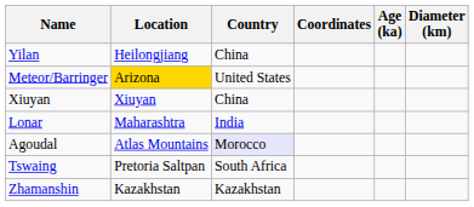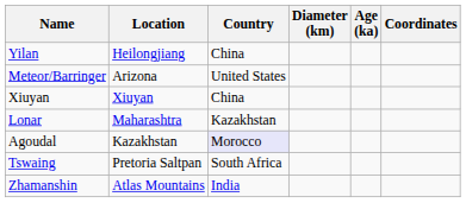 <table class="wikitable sortable">
 <tr>
 <th>Name</th>
 <th>Location</th>
 <th>Country</th>
+<th>Diameter<br>(km)</th>
+<th>Age<br>(ka)</th>
 <th>Coordinates</th>
-<th>Age<br>(ka)</th>
-<th>Diameter<br>(km)</th>
 </tr>
 <tr>
 <td><a href='#'>Yilan</a></td>
 <td><a href='#'>Heilongjiang</a></td>
 <td>China</td>
-<td style="text-align:right"></td>
 <td></td>
 <td></td>
+<td style="text-align:right"></td>
 </tr>
 <tr>
 <td><a href='#'>Meteor/Barringer</a></td>
-<td style="background: gold;">Arizona</td>
+<td>Arizona</td>
 <td>United States</td>
-<td style="text-align:right"></td>
 <td></td>
 <td></td>
+<td style="text-align:right"></td>
 </tr>
 <tr>
 <td>Xiuyan</td>
 <td><a href='#'>Xiuyan</a></td>
 <td>China</td>
-<td style="text-align:right"></td>
 <td></td>
 <td></td>
+<td style="text-align:right"></td>
 </tr>
 <tr>
 <td><a href='#'>Lonar</a></td>
 <td><a href='#'>Maharashtra</a></td>
-<td><a href='#'>India</a></td>
-<td style="text-align:right"></td>
+<td>Kazakhstan</td>
 <td></td>
 <td></td>
+<td style="text-align:right"></td>
 </tr>
 <tr>
 <td>Agoudal</td>
-<td><a href='#'>Atlas Mountains</a></td>
+<td>Kazakhstan</td>
 <td style="background: lavender;">Morocco</td>
-<td style="text-align:right"></td>
 <td></td>
 <td></td>
+<td style="text-align:right"></td>
 </tr>
 <tr>
 <td><a href='#'>Tswaing</a></td>
 <td>Pretoria Saltpan</td>
 <td>South Africa</td>
-<td style="text-align:right"></td>
 <td></td>
 <td></td>
+<td style="text-align:right"></td>
 </tr>
 <tr>
 <td><a href='#'>Zhamanshin</a></td>
-<td>Kazakhstan</td>
-<td>Kazakhstan</td>
-<td style="text-align:right"></td>
+<td><a href='#'>Atlas Mountains</a></td>
+<td><a href='#'>India</a></td>
 <td></td>
 <td></td>
+<td style="text-align:right"></td>
 </tr>
 </table>
